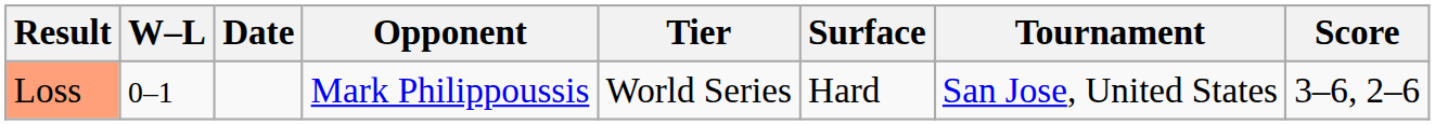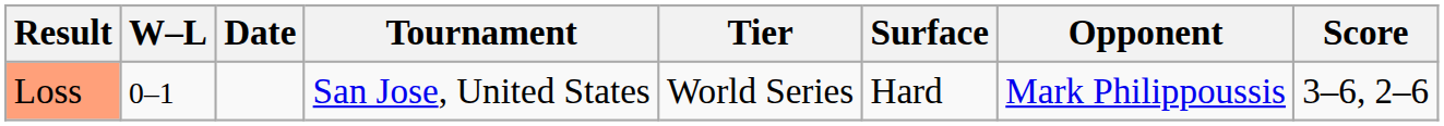 <table class="sortable wikitable">
 <tr>
 <th>Result</th>
 <th class="unsortable">W–L</th>
 <th>Date</th>
-<th>Opponent</th>
+<th>Tournament</th>
 <th>Tier</th>
 <th>Surface</th>
-<th>Tournament</th>
+<th>Opponent</th>
 <th class="unsortable">Score</th>
 </tr>
 <tr>
 <td style="background:#ffa07a;">Loss</td>
 <td><small>0–1</small></td>
 <td><a href='#'></a></td>
-<td> <a href='#'>Mark Philippoussis</a></td>
+<td><a href='#'>San Jose</a>, United States</td>
 <td>World Series</td>
 <td>Hard</td>
-<td><a href='#'>San Jose</a>, United States</td>
+<td> <a href='#'>Mark Philippoussis</a></td>
 <td>3–6, 2–6</td>
 </tr>
 </table>
